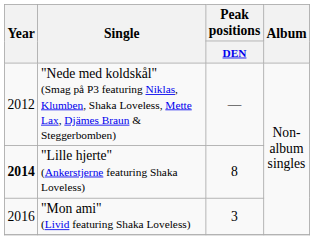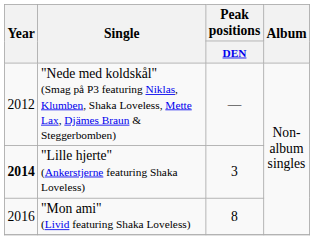 <table class="wikitable">
 <tr>
 <th align="center" rowspan="2" width="10">Year</th>
 <th align="center" rowspan="2" width="190">Single</th>
 <th align="center" colspan="1">Peak <br>positions</th>
 <th align="center" rowspan="2" width="40">Album</th>
 </tr>
 <tr>
 <th width="20"><small><a href='#'>DEN</a></small><br></th>
 </tr>
 <tr>
 <td>2012</td>
 <td>"Nede med koldskål"<br><small>(Smag på P3 featuring <a href='#'>Niklas</a>, <a href='#'>Klumben</a>, Shaka Loveless, <a href='#'>Mette Lax</a>, <a href='#'>Djämes Braun</a> & Steggerbomben)</small></td>
 <td align="center">—</td>
 <td align="center" rowspan="3">Non-album singles</td>
 </tr>
 <tr>
 <td><strong>2014</strong></td>
 <td>"Lille hjerte"<br><small>(<a href='#'>Ankerstjerne</a> featuring Shaka Loveless)</small></td>
-<td align="center">8<br></td>
+<td align="center">3</td>
 </tr>
 <tr>
 <td>2016</td>
 <td>"Mon ami"<br><small>(<a href='#'>Livid</a> featuring Shaka Loveless)</small></td>
-<td align="center">3</td>
+<td align="center">8<br></td>
 </tr>
 <tr>
 </tr>
 </table>
